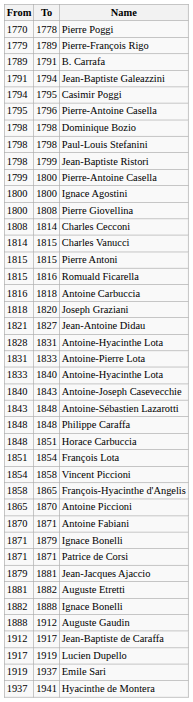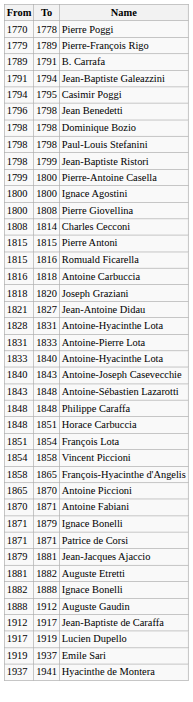 <table class="wikitable">
 <tr>
 <th>From</th>
 <th>To</th>
 <th>Name</th>
 </tr>
 <tr>
 <td>1770</td>
 <td>1778</td>
 <td>Pierre Poggi</td>
 </tr>
 <tr>
 <td>1779</td>
 <td>1789</td>
 <td>Pierre-François Rigo</td>
 </tr>
 <tr>
 <td>1789</td>
 <td>1791</td>
 <td>B. Carrafa</td>
 </tr>
 <tr>
 <td>1791</td>
 <td>1794</td>
 <td>Jean-Baptiste Galeazzini</td>
 </tr>
 <tr>
 <td>1794</td>
 <td>1795</td>
 <td>Casimir Poggi</td>
 </tr>
 <tr>
-<td>1795</td>
 <td>1796</td>
-<td>Pierre-Antoine Casella</td>
+<td>1798</td>
+<td>Jean Benedetti</td>
 </tr>
 <tr>
 <td>1798</td>
 <td>1798</td>
 <td>Dominique Bozio</td>
 </tr>
 <tr>
 <td>1798</td>
 <td>1798</td>
 <td>Paul-Louis Stefanini</td>
 </tr>
 <tr>
 <td>1798</td>
 <td>1799</td>
 <td>Jean-Baptiste Ristori</td>
 </tr>
 <tr>
 <td>1799</td>
 <td>1800</td>
 <td>Pierre-Antoine Casella</td>
 </tr>
 <tr>
 <td>1800</td>
 <td>1800</td>
 <td>Ignace Agostini</td>
 </tr>
 <tr>
 <td>1800</td>
 <td>1808</td>
 <td>Pierre Giovellina</td>
 </tr>
 <tr>
 <td>1808</td>
 <td>1814</td>
 <td>Charles Cecconi</td>
-</tr>
-<tr>
-<td>1814</td>
-<td>1815</td>
-<td>Charles Vanucci</td>
 </tr>
 <tr>
 <td>1815</td>
 <td>1815</td>
 <td>Pierre Antoni</td>
 </tr>
 <tr>
 <td>1815</td>
 <td>1816</td>
 <td>Romuald Ficarella</td>
 </tr>
 <tr>
 <td>1816</td>
 <td>1818</td>
 <td>Antoine Carbuccia</td>
 </tr>
 <tr>
 <td>1818</td>
 <td>1820</td>
 <td>Joseph Graziani</td>
 </tr>
 <tr>
 <td>1821</td>
 <td>1827</td>
 <td>Jean-Antoine Didau</td>
 </tr>
 <tr>
 <td>1828</td>
 <td>1831</td>
 <td>Antoine-Hyacinthe Lota</td>
 </tr>
 <tr>
 <td>1831</td>
 <td>1833</td>
 <td>Antoine-Pierre Lota</td>
 </tr>
 <tr>
 <td>1833</td>
 <td>1840</td>
 <td>Antoine-Hyacinthe Lota</td>
 </tr>
 <tr>
 <td>1840</td>
 <td>1843</td>
 <td>Antoine-Joseph Casevecchie</td>
 </tr>
 <tr>
 <td>1843</td>
 <td>1848</td>
 <td>Antoine-Sébastien Lazarotti</td>
 </tr>
 <tr>
 <td>1848</td>
 <td>1848</td>
 <td>Philippe Caraffa</td>
 </tr>
 <tr>
 <td>1848</td>
 <td>1851</td>
 <td>Horace Carbuccia</td>
 </tr>
 <tr>
 <td>1851</td>
 <td>1854</td>
 <td>François Lota</td>
 </tr>
 <tr>
 <td>1854</td>
 <td>1858</td>
 <td>Vincent Piccioni</td>
 </tr>
 <tr>
 <td>1858</td>
 <td>1865</td>
 <td>François-Hyacinthe d'Angelis</td>
 </tr>
 <tr>
 <td>1865</td>
 <td>1870</td>
 <td>Antoine Piccioni</td>
 </tr>
 <tr>
 <td>1870</td>
 <td>1871</td>
 <td>Antoine Fabiani</td>
 </tr>
 <tr>
 <td>1871</td>
 <td>1879</td>
 <td>Ignace Bonelli</td>
 </tr>
 <tr>
 <td>1871</td>
 <td>1871</td>
 <td>Patrice de Corsi</td>
 </tr>
 <tr>
 <td>1879</td>
 <td>1881</td>
 <td>Jean-Jacques Ajaccio</td>
 </tr>
 <tr>
 <td>1881</td>
 <td>1882</td>
 <td>Auguste Etretti</td>
 </tr>
 <tr>
 <td>1882</td>
 <td>1888</td>
 <td>Ignace Bonelli</td>
 </tr>
 <tr>
 <td>1888</td>
 <td>1912</td>
 <td>Auguste Gaudin</td>
 </tr>
 <tr>
 <td>1912</td>
 <td>1917</td>
 <td>Jean-Baptiste de Caraffa</td>
 </tr>
 <tr>
 <td>1917</td>
 <td>1919</td>
 <td>Lucien Dupello</td>
 </tr>
 <tr>
 <td>1919</td>
 <td>1937</td>
 <td>Emile Sari</td>
 </tr>
 <tr>
 <td>1937</td>
 <td>1941</td>
 <td>Hyacinthe de Montera</td>
 </tr>
 </table>
